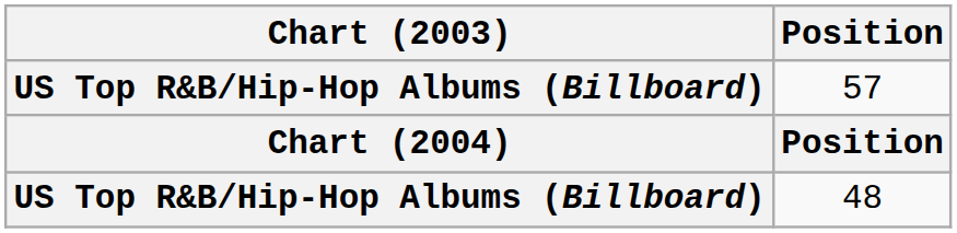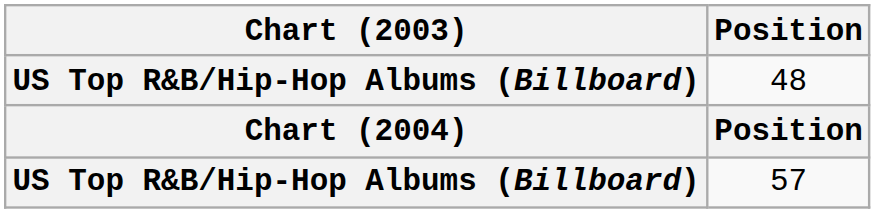 <table class="wikitable plainrowheaders" style="text-align:center">
 <tr>
 <th scope="col">Chart (2003)</th>
 <th scope="col">Position</th>
 </tr>
 <tr>
 <th scope="row">US Top R&B/Hip-Hop Albums (<em>Billboard</em>)</th>
-<td>57</td>
+<td>48</td>
 </tr>
 <tr>
 <th scope="col">Chart (2004)</th>
 <th scope="col">Position</th>
 </tr>
 <tr>
 <th scope="row">US Top R&B/Hip-Hop Albums (<em>Billboard</em>)</th>
-<td>48</td>
+<td>57</td>
 </tr>
 </table>
